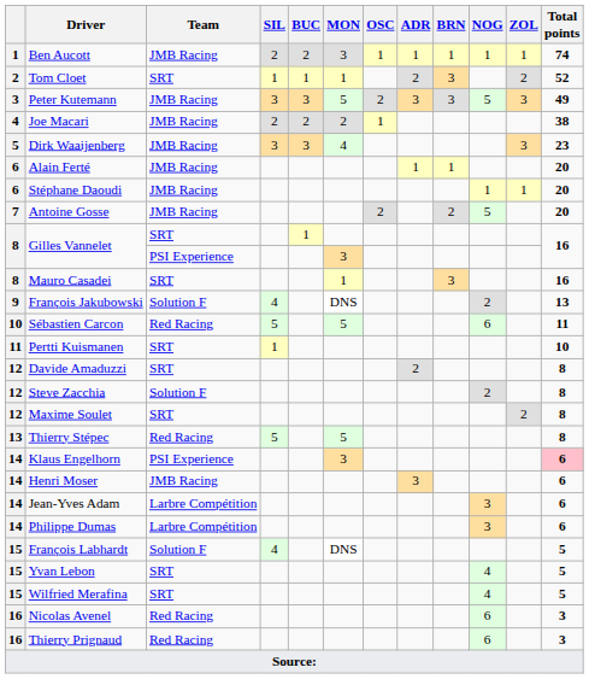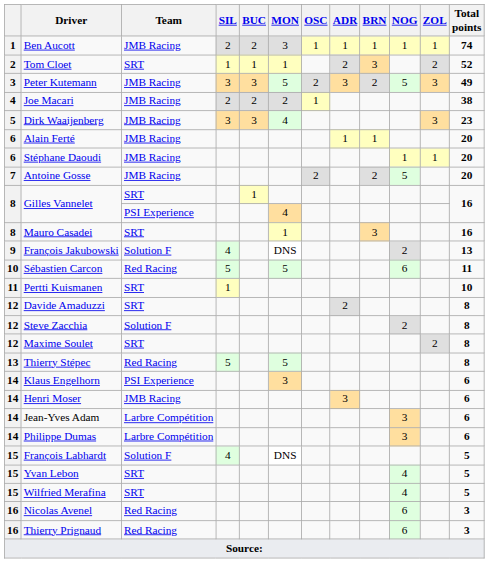 <table class="wikitable" style="font-size: 85%; text-align:center;">
 <tr>
 <th valign=middle></th>
 <th valign=middle>Driver</th>
 <th valign=middle>Team</th>
 <th><a href='#'>SIL</a><br></th>
 <th><a href='#'>BUC</a><br></th>
 <th><a href='#'>MON</a><br></th>
 <th><a href='#'>OSC</a><br></th>
 <th><a href='#'>ADR</a><br></th>
 <th><a href='#'>BRN</a><br></th>
 <th><a href='#'>NOG</a><br></th>
 <th><a href='#'>ZOL</a><br></th>
 <th valign=middle>Total<br>points</th>
 </tr>
 <tr>
 <th>1</th>
 <td align=left> <a href='#'>Ben Aucott</a></td>
 <td align=left> <a href='#'>JMB Racing</a></td>
 <td style="background:#DFDFDF;">2</td>
 <td style="background:#DFDFDF;">2</td>
 <td style="background:#DFDFDF;">3</td>
 <td style="background:#FFFFBF;">1</td>
 <td style="background:#FFFFBF;">1</td>
 <td style="background:#FFFFBF;">1</td>
 <td style="background:#FFFFBF;">1</td>
 <td style="background:#FFFFBF;">1</td>
 <td><strong>74</strong></td>
 </tr>
 <tr>
 <th>2</th>
 <td align=left> <a href='#'>Tom Cloet</a></td>
 <td align=left> <a href='#'>SRT</a></td>
 <td style="background:#FFFFBF;">1</td>
 <td style="background:#FFFFBF;">1</td>
 <td style="background:#FFFFBF;">1</td>
 <td></td>
 <td style="background:#DFDFDF;">2</td>
 <td style="background:#FFDF9F;">3</td>
 <td></td>
 <td style="background:#DFDFDF;">2</td>
 <td><strong>52</strong></td>
 </tr>
 <tr>
 <th>3</th>
 <td align=left> <a href='#'>Peter Kutemann</a></td>
 <td align=left> <a href='#'>JMB Racing</a></td>
 <td style="background:#FFDF9F;">3</td>
 <td style="background:#FFDF9F;">3</td>
 <td style="background:#DFFFDF;">5</td>
 <td style="background:#DFDFDF;">2</td>
 <td style="background:#FFDF9F;">3</td>
-<td style="background:#DFDFDF;">3</td>
+<td style="background:#DFDFDF;">2</td>
 <td style="background:#DFFFDF;">5</td>
 <td style="background:#FFDF9F;">3</td>
 <td><strong>49</strong></td>
 </tr>
 <tr>
 <th>4</th>
 <td align=left> <a href='#'>Joe Macari</a></td>
 <td align=left> <a href='#'>JMB Racing</a></td>
 <td style="background:#DFDFDF;">2</td>
 <td style="background:#DFDFDF;">2</td>
 <td style="background:#DFDFDF;">2</td>
 <td style="background:#FFFFBF;">1</td>
 <td></td>
 <td></td>
 <td></td>
 <td></td>
 <td><strong>38</strong></td>
 </tr>
 <tr>
 <th>5</th>
 <td align=left> <a href='#'>Dirk Waaijenberg</a></td>
 <td align=left> <a href='#'>JMB Racing</a></td>
 <td style="background:#FFDF9F;">3</td>
 <td style="background:#FFDF9F;">3</td>
 <td style="background:#DFFFDF;">4</td>
 <td></td>
 <td></td>
 <td></td>
 <td></td>
 <td style="background:#FFDF9F;">3</td>
 <td><strong>23</strong></td>
 </tr>
 <tr>
 <th>6</th>
 <td align=left> <a href='#'>Alain Ferté</a></td>
 <td align=left> <a href='#'>JMB Racing</a></td>
 <td></td>
 <td></td>
 <td></td>
 <td></td>
 <td style="background:#FFFFBF;">1</td>
 <td style="background:#FFFFBF;">1</td>
 <td></td>
 <td></td>
 <td><strong>20</strong></td>
 </tr>
 <tr>
 <th>6</th>
 <td align=left> <a href='#'>Stéphane Daoudi</a></td>
 <td align=left> <a href='#'>JMB Racing</a></td>
 <td></td>
 <td></td>
 <td></td>
 <td></td>
 <td></td>
 <td></td>
 <td style="background:#FFFFBF;">1</td>
 <td style="background:#FFFFBF;">1</td>
 <td><strong>20</strong></td>
 </tr>
 <tr>
 <th>7</th>
 <td align=left> <a href='#'>Antoine Gosse</a></td>
 <td align=left> <a href='#'>JMB Racing</a></td>
 <td></td>
 <td></td>
 <td></td>
 <td style="background:#DFDFDF;">2</td>
 <td></td>
 <td style="background:#DFDFDF;">2</td>
 <td style="background:#DFFFDF;">5</td>
 <td></td>
 <td><strong>20</strong></td>
 </tr>
 <tr>
 <th rowspan=2>8</th>
 <td rowspan=2 align=left> <a href='#'>Gilles Vannelet</a></td>
 <td align=left> <a href='#'>SRT</a></td>
 <td></td>
 <td style="background:#FFFFBF;">1</td>
 <td></td>
 <td></td>
 <td></td>
 <td></td>
 <td></td>
 <td></td>
 <td rowspan=2><strong>16</strong></td>
 </tr>
 <tr>
 <td align=left> <a href='#'>PSI Experience</a></td>
 <td></td>
 <td></td>
-<td style="background:#FFDF9F;">3</td>
+<td style="background:#FFDF9F;">4</td>
 <td></td>
 <td></td>
 <td></td>
 <td></td>
 <td></td>
 </tr>
 <tr>
 <th>8</th>
 <td align=left> <a href='#'>Mauro Casadei</a></td>
 <td align=left> <a href='#'>SRT</a></td>
 <td></td>
 <td></td>
 <td style="background:#FFFFBF;">1</td>
 <td></td>
 <td></td>
 <td style="background:#FFDF9F;">3</td>
 <td></td>
 <td></td>
 <td><strong>16</strong></td>
 </tr>
 <tr>
 <th>9</th>
 <td align=left> <a href='#'>François Jakubowski</a></td>
 <td align=left> <a href='#'>Solution F</a></td>
 <td style="background:#DFFFDF;">4</td>
 <td></td>
 <td style="background:#FFFFFF;">DNS</td>
 <td></td>
 <td></td>
 <td></td>
 <td style="background:#DFDFDF;">2</td>
 <td></td>
 <td><strong>13</strong></td>
 </tr>
 <tr>
 <th>10</th>
 <td align=left> <a href='#'>Sébastien Carcon</a></td>
 <td align=left> <a href='#'>Red Racing</a></td>
 <td style="background:#DFFFDF;">5</td>
 <td></td>
 <td style="background:#DFFFDF;">5</td>
 <td></td>
 <td></td>
 <td></td>
 <td style="background:#DFFFDF;">6</td>
 <td></td>
 <td><strong>11</strong></td>
 </tr>
 <tr>
 <th>11</th>
 <td align=left> <a href='#'>Pertti Kuismanen</a></td>
 <td align=left> <a href='#'>SRT</a></td>
 <td style="background:#FFFFBF;">1</td>
 <td></td>
 <td></td>
 <td></td>
 <td></td>
 <td></td>
 <td></td>
 <td></td>
 <td><strong>10</strong></td>
 </tr>
 <tr>
 <th>12</th>
 <td align=left> <a href='#'>Davide Amaduzzi</a></td>
 <td align=left> <a href='#'>SRT</a></td>
 <td></td>
 <td></td>
 <td></td>
 <td></td>
 <td style="background:#DFDFDF;">2</td>
 <td></td>
 <td></td>
 <td></td>
 <td><strong>8</strong></td>
 </tr>
 <tr>
 <th>12</th>
 <td align=left> <a href='#'>Steve Zacchia</a></td>
 <td align=left> <a href='#'>Solution F</a></td>
 <td></td>
 <td></td>
 <td></td>
 <td></td>
 <td></td>
 <td></td>
 <td style="background:#DFDFDF;">2</td>
 <td></td>
 <td><strong>8</strong></td>
 </tr>
 <tr>
 <th>12</th>
 <td align=left> <a href='#'>Maxime Soulet</a></td>
 <td align=left> <a href='#'>SRT</a></td>
 <td></td>
 <td></td>
 <td></td>
 <td></td>
 <td></td>
 <td></td>
 <td></td>
 <td style="background:#DFDFDF;">2</td>
 <td><strong>8</strong></td>
 </tr>
 <tr>
 <th>13</th>
 <td align=left> <a href='#'>Thierry Stépec</a></td>
 <td align=left> <a href='#'>Red Racing</a></td>
 <td style="background:#DFFFDF;">5</td>
 <td></td>
 <td style="background:#DFFFDF;">5</td>
 <td></td>
 <td></td>
 <td></td>
 <td></td>
 <td></td>
 <td><strong>8</strong></td>
 </tr>
 <tr>
 <th>14</th>
 <td align=left> <a href='#'>Klaus Engelhorn</a></td>
 <td align=left> <a href='#'>PSI Experience</a></td>
 <td></td>
 <td></td>
 <td style="background:#FFDF9F;">3</td>
 <td></td>
 <td></td>
 <td></td>
 <td></td>
 <td></td>
-<td style="background: pink;"><strong>6</strong></td>
+<td><strong>6</strong></td>
 </tr>
 <tr>
 <th>14</th>
 <td align=left> <a href='#'>Henri Moser</a></td>
 <td align=left> <a href='#'>JMB Racing</a></td>
 <td></td>
 <td></td>
 <td></td>
 <td></td>
 <td style="background:#FFDF9F;">3</td>
 <td></td>
 <td></td>
 <td></td>
 <td><strong>6</strong></td>
 </tr>
 <tr>
 <th>14</th>
 <td align=left> Jean-Yves Adam</td>
 <td align=left> <a href='#'>Larbre Compétition</a></td>
 <td></td>
 <td></td>
 <td></td>
 <td></td>
 <td></td>
 <td></td>
 <td style="background:#FFDF9F;">3</td>
 <td></td>
 <td><strong>6</strong></td>
 </tr>
 <tr>
 <th>14</th>
 <td align=left> <a href='#'>Philippe Dumas</a></td>
 <td align=left> <a href='#'>Larbre Compétition</a></td>
 <td></td>
 <td></td>
 <td></td>
 <td></td>
 <td></td>
 <td></td>
 <td style="background:#FFDF9F;">3</td>
 <td></td>
 <td><strong>6</strong></td>
 </tr>
 <tr>
 <th>15</th>
 <td align=left> <a href='#'>François Labhardt</a></td>
 <td align=left> <a href='#'>Solution F</a></td>
 <td style="background:#DFFFDF;">4</td>
 <td></td>
 <td style="background:#FFFFFF;">DNS</td>
 <td></td>
 <td></td>
 <td></td>
 <td></td>
 <td></td>
 <td><strong>5</strong></td>
 </tr>
 <tr>
 <th>15</th>
 <td align=left> <a href='#'>Yvan Lebon</a></td>
 <td align=left> <a href='#'>SRT</a></td>
 <td></td>
 <td></td>
 <td></td>
 <td></td>
 <td></td>
 <td></td>
 <td style="background:#DFFFDF;">4</td>
 <td></td>
 <td><strong>5</strong></td>
 </tr>
 <tr>
 <th>15</th>
 <td align=left> <a href='#'>Wilfried Merafina</a></td>
 <td align=left> <a href='#'>SRT</a></td>
 <td></td>
 <td></td>
 <td></td>
 <td></td>
 <td></td>
 <td></td>
 <td style="background:#DFFFDF;">4</td>
 <td></td>
 <td><strong>5</strong></td>
 </tr>
 <tr>
 <th>16</th>
 <td align=left> <a href='#'>Nicolas Avenel</a></td>
 <td align=left> <a href='#'>Red Racing</a></td>
 <td></td>
 <td></td>
 <td></td>
 <td></td>
 <td></td>
 <td></td>
 <td style="background:#DFFFDF;">6</td>
 <td></td>
 <td align=center><strong>3</strong></td>
 </tr>
 <tr>
 <th>16</th>
 <td align=left> <a href='#'>Thierry Prignaud</a></td>
 <td align=left> <a href='#'>Red Racing</a></td>
 <td></td>
 <td></td>
 <td></td>
 <td></td>
 <td></td>
 <td></td>
 <td style="background:#DFFFDF;">6</td>
 <td></td>
 <td><strong>3</strong></td>
 </tr>
 <tr class="sortbottom">
 <td colspan="12" style="background-color:#EAECF0;text-align:center"><strong>Source:</strong></td>
 </tr>
 </table>
